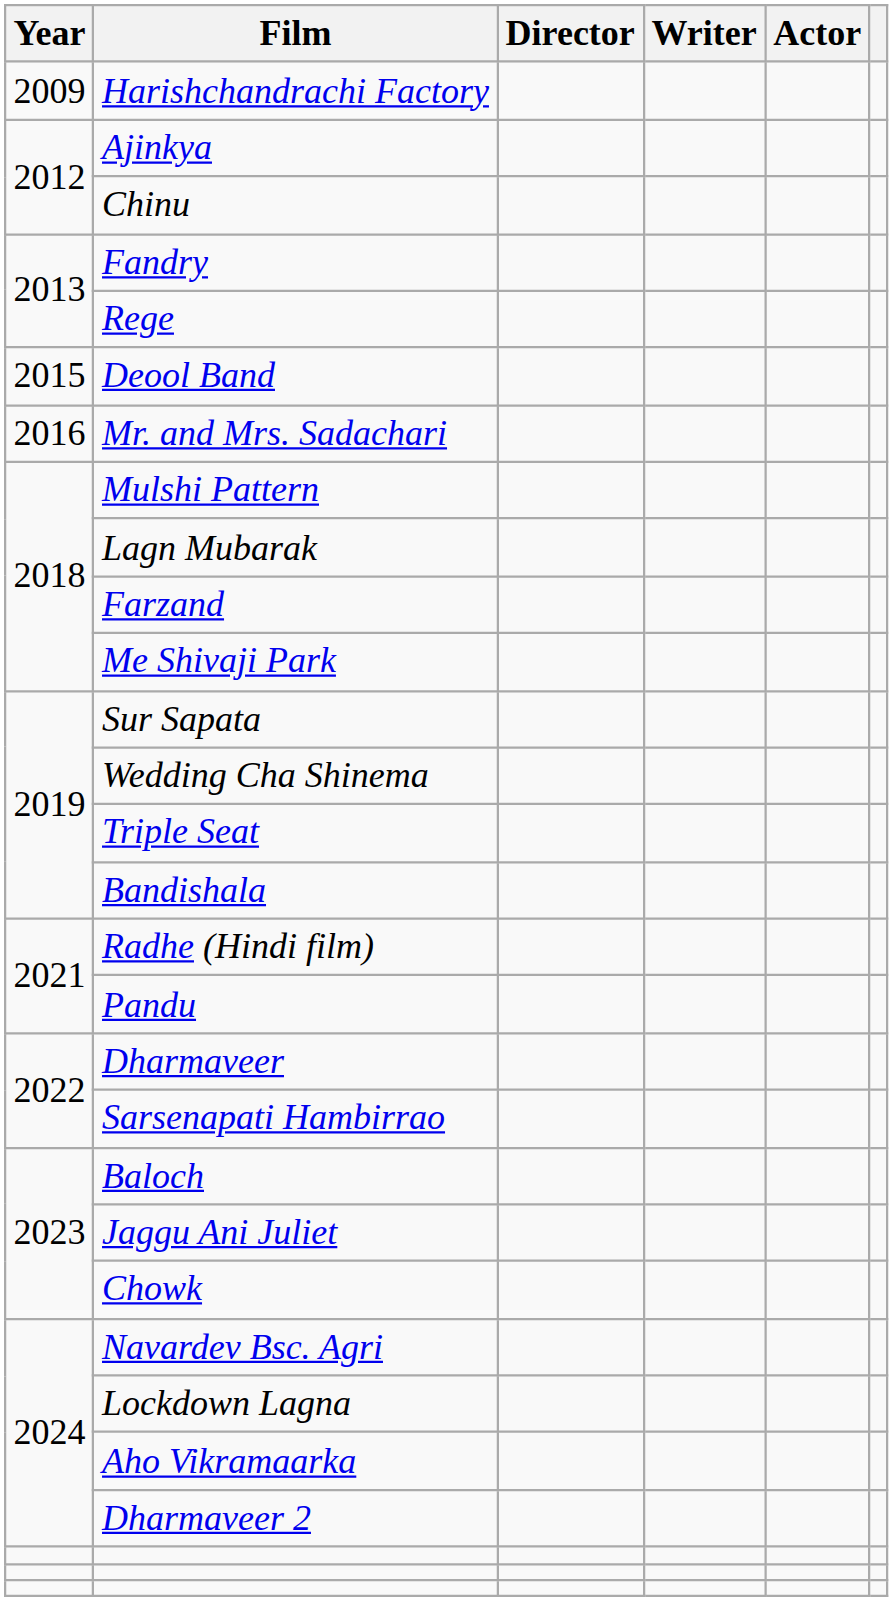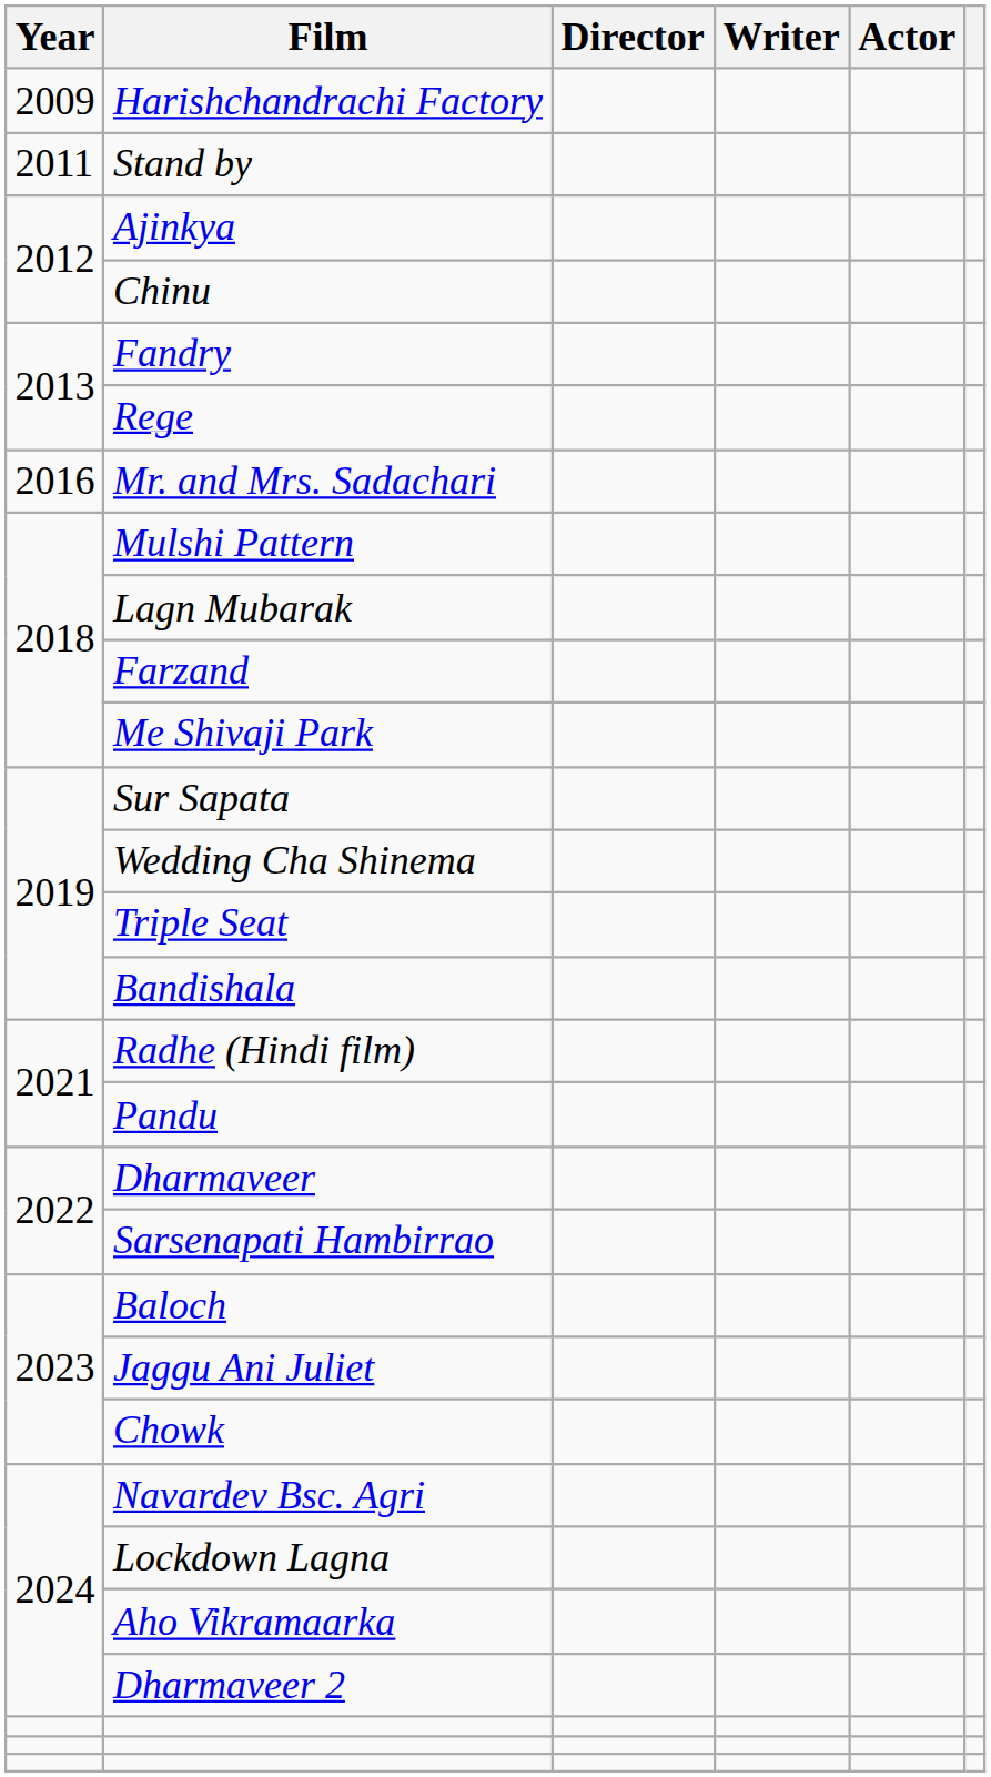 <table class="wikitable sortable">
 <tr>
 <th>Year</th>
 <th>Film</th>
 <th>Director</th>
 <th>Writer</th>
 <th>Actor</th>
 <th></th>
 </tr>
 <tr>
 <td>2009</td>
 <td><em><a href='#'>Harishchandrachi Factory</a></em></td>
+<td></td>
+<td></td>
+<td></td>
+<td></td>
+</tr>
+<tr>
+<td>2011</td>
+<td><em>Stand by</em></td>
 <td></td>
 <td></td>
 <td></td>
 <td></td>
 </tr>
 <tr>
 <td rowspan="2">2012</td>
 <td><em><a href='#'>Ajinkya</a></em></td>
 <td></td>
 <td></td>
 <td></td>
 <td></td>
 </tr>
 <tr>
 <td><em>Chinu</em></td>
 <td></td>
 <td></td>
 <td></td>
 <td></td>
 </tr>
 <tr>
 <td rowspan="2">2013</td>
 <td><em><a href='#'>Fandry</a></em></td>
 <td></td>
 <td></td>
 <td></td>
 <td></td>
 </tr>
 <tr>
 <td><em><a href='#'>Rege</a></em></td>
-<td></td>
-<td></td>
-<td></td>
-<td></td>
-</tr>
-<tr>
-<td>2015</td>
-<td><em><a href='#'>Deool Band</a></em></td>
 <td></td>
 <td></td>
 <td></td>
 <td></td>
 </tr>
 <tr>
 <td>2016</td>
 <td><em><a href='#'>Mr. and Mrs. Sadachari</a></em></td>
 <td></td>
 <td></td>
 <td></td>
 <td></td>
 </tr>
 <tr>
 <td rowspan="4">2018</td>
 <td><em><a href='#'>Mulshi Pattern</a></em></td>
 <td></td>
 <td></td>
 <td></td>
 <td></td>
 </tr>
 <tr>
 <td><em>Lagn Mubarak</em></td>
 <td></td>
 <td></td>
 <td></td>
 <td></td>
 </tr>
 <tr>
 <td><em><a href='#'>Farzand</a></em></td>
 <td></td>
 <td></td>
 <td></td>
 <td></td>
 </tr>
 <tr>
 <td><em><a href='#'>Me Shivaji Park</a></em></td>
 <td></td>
 <td></td>
 <td></td>
 <td></td>
 </tr>
 <tr>
 <td rowspan="4">2019</td>
 <td><em>Sur Sapata</em></td>
 <td></td>
 <td></td>
 <td></td>
 <td></td>
 </tr>
 <tr>
 <td><em>Wedding Cha Shinema</em></td>
 <td></td>
 <td></td>
 <td></td>
 <td></td>
 </tr>
 <tr>
 <td><em><a href='#'>Triple Seat</a></em></td>
 <td></td>
 <td></td>
 <td></td>
 <td></td>
 </tr>
 <tr>
 <td><em><a href='#'>Bandishala</a></em></td>
 <td></td>
 <td></td>
 <td></td>
 <td></td>
 </tr>
 <tr>
 <td rowspan="2">2021</td>
 <td><em><a href='#'>Radhe</a> (Hindi film)</em></td>
 <td></td>
 <td></td>
 <td></td>
 <td></td>
 </tr>
 <tr>
 <td><em><a href='#'>Pandu</a></em></td>
 <td></td>
 <td></td>
 <td></td>
 <td></td>
 </tr>
 <tr>
 <td rowspan="2">2022</td>
 <td><a href='#'><em>Dharmaveer</em></a></td>
 <td></td>
 <td></td>
 <td></td>
 <td></td>
 </tr>
 <tr>
 <td><em><a href='#'>Sarsenapati Hambirrao</a></em></td>
 <td></td>
 <td></td>
 <td></td>
 <td></td>
 </tr>
 <tr>
 <td rowspan="3">2023</td>
 <td><em><a href='#'>Baloch</a></em></td>
 <td></td>
 <td></td>
 <td></td>
 <td></td>
 </tr>
 <tr>
 <td><em><a href='#'>Jaggu Ani Juliet</a></em></td>
 <td></td>
 <td></td>
 <td></td>
 <td></td>
 </tr>
 <tr>
 <td><em><a href='#'>Chowk</a></em></td>
 <td></td>
 <td></td>
 <td></td>
 <td></td>
 </tr>
 <tr>
 <td rowspan="4">2024</td>
 <td><em><a href='#'>Navardev Bsc. Agri</a></em></td>
 <td></td>
 <td></td>
 <td></td>
 <td></td>
 </tr>
 <tr>
 <td><em>Lockdown Lagna</em></td>
 <td></td>
 <td></td>
 <td></td>
 <td></td>
 </tr>
 <tr>
 <td><em><a href='#'>Aho Vikramaarka</a></em></td>
 <td></td>
 <td></td>
 <td></td>
 <td></td>
 </tr>
 <tr>
 <td><em><a href='#'>Dharmaveer 2</a></em></td>
 <td></td>
 <td></td>
 <td></td>
 <td></td>
 </tr>
 <tr>
 <td></td>
 <td></td>
 <td></td>
 <td></td>
 <td></td>
 <td></td>
 </tr>
 <tr>
 <td></td>
 <td></td>
 <td></td>
 <td></td>
 <td></td>
 <td></td>
 </tr>
 <tr>
 <td></td>
 <td></td>
 <td></td>
 <td></td>
 <td></td>
 <td></td>
 </tr>
 </table>
